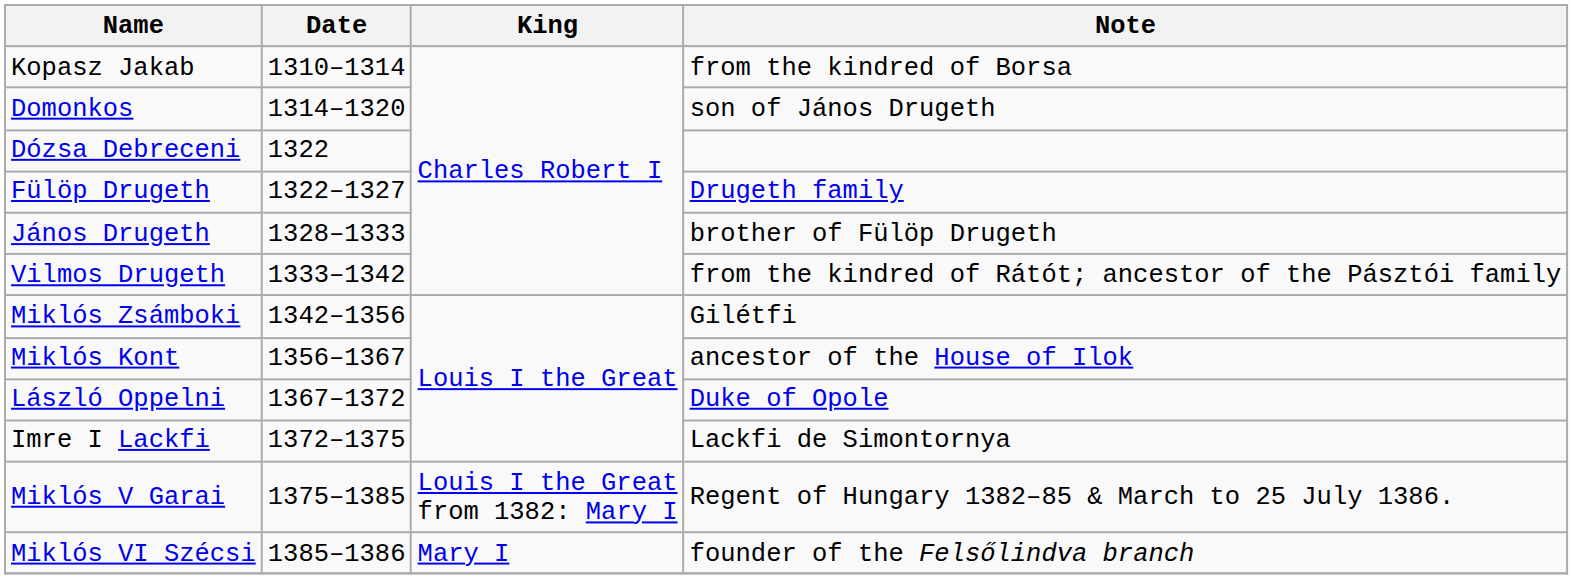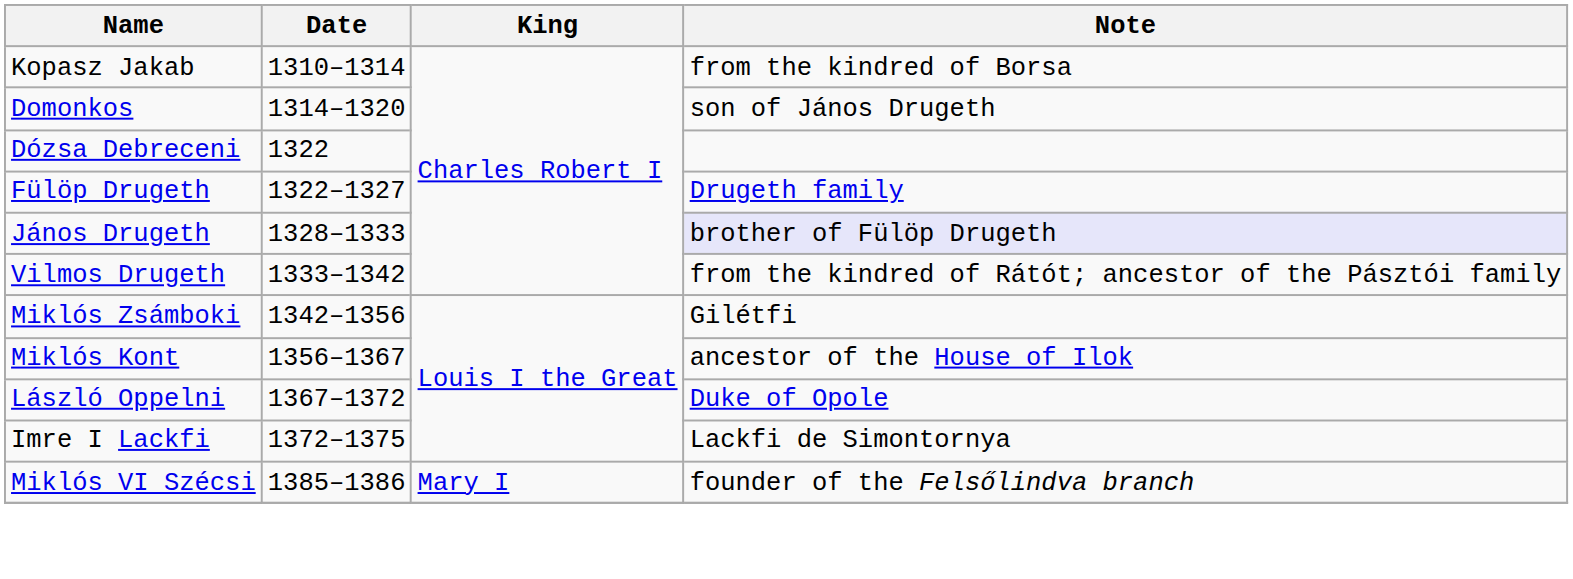 <table class="wikitable">
 <tr>
 <th>Name</th>
 <th>Date</th>
 <th>King</th>
 <th>Note</th>
 </tr>
 <tr>
 <td>Kopasz Jakab</td>
 <td>1310–1314</td>
 <td rowspan="6"><a href='#'>Charles Robert I</a></td>
 <td>from the kindred of Borsa</td>
 </tr>
 <tr>
 <td><a href='#'>Domonkos</a></td>
 <td>1314–1320</td>
 <td>son of János Drugeth</td>
 </tr>
 <tr>
 <td><a href='#'>Dózsa Debreceni</a></td>
 <td>1322</td>
 <td></td>
 </tr>
 <tr>
 <td><a href='#'>Fülöp Drugeth</a></td>
 <td>1322–1327</td>
 <td><a href='#'>Drugeth family</a></td>
 </tr>
 <tr>
 <td><a href='#'>János Drugeth</a></td>
 <td>1328–1333</td>
-<td>brother of Fülöp Drugeth</td>
+<td style="background: lavender;">brother of Fülöp Drugeth</td>
 </tr>
 <tr>
 <td><a href='#'>Vilmos Drugeth</a></td>
 <td>1333–1342</td>
 <td>from the kindred of Rátót; ancestor of the Pásztói family</td>
 </tr>
 <tr>
 <td><a href='#'>Miklós Zsámboki</a></td>
 <td>1342–1356</td>
 <td rowspan="4"><a href='#'>Louis I the Great</a></td>
 <td>Gilétfi</td>
 </tr>
 <tr>
 <td><a href='#'>Miklós Kont</a></td>
 <td>1356–1367</td>
 <td>ancestor of the <a href='#'>House of Ilok</a></td>
 </tr>
 <tr>
 <td><a href='#'>László Oppelni</a></td>
 <td>1367–1372</td>
 <td><a href='#'>Duke of Opole</a></td>
 </tr>
 <tr>
 <td>Imre I <a href='#'>Lackfi</a></td>
 <td>1372–1375</td>
 <td>Lackfi de Simontornya</td>
 </tr>
 <tr>
-<td><a href='#'>Miklós V Garai</a></td>
-<td>1375–1385</td>
-<td><a href='#'>Louis I the Great</a><br>from 1382: <a href='#'>Mary I</a></td>
-<td>Regent of Hungary 1382–85 & March to 25 July 1386.</td>
-</tr>
-<tr>
 <td><a href='#'>Miklós VI Szécsi</a></td>
 <td>1385–1386</td>
 <td><a href='#'>Mary I</a></td>
 <td>founder of the <em>Felsőlindva branch</em></td>
 </tr>
 <tr>
 </tr>
 </table>
